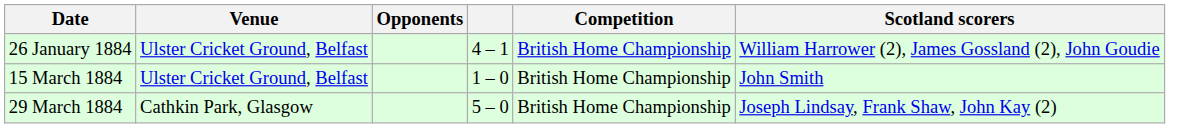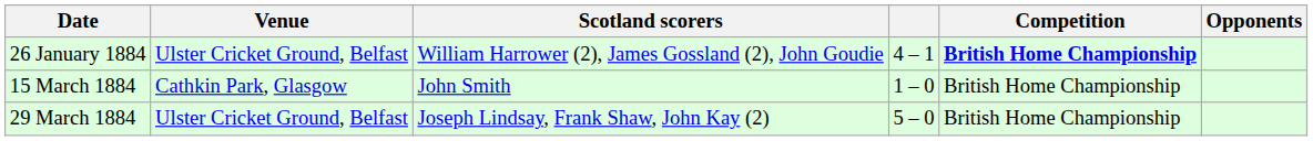 <table class="wikitable">
 <tr>
 <th>Date</th>
 <th>Venue</th>
-<th>Opponents</th>
+<th>Scotland scorers</th>
 <th></th>
 <th>Competition</th>
-<th>Scotland scorers</th>
+<th>Opponents</th>
 </tr>
 <tr bgcolor=#ddffdd>
 <td>26 January 1884</td>
 <td><a href='#'>Ulster Cricket Ground</a>, <a href='#'>Belfast</a></td>
+<td><a href='#'>William Harrower</a> (2), <a href='#'>James Gossland</a> (2), <a href='#'>John Goudie</a></td>
+<td align=center>4 – 1</td>
+<td><strong><a href='#'>British Home Championship</a></strong></td>
 <td></td>
-<td align=center>4 – 1</td>
-<td><a href='#'>British Home Championship</a></td>
-<td><a href='#'>William Harrower</a> (2), <a href='#'>James Gossland</a> (2), <a href='#'>John Goudie</a></td>
 </tr>
 <tr bgcolor=#ddffdd>
 <td>15 March 1884</td>
-<td><a href='#'>Ulster Cricket Ground</a>, <a href='#'>Belfast</a></td>
-<td></td>
+<td><a href='#'>Cathkin Park</a>, <a href='#'>Glasgow</a></td>
+<td><a href='#'>John Smith</a></td>
 <td align=center>1 – 0</td>
 <td>British Home Championship</td>
-<td><a href='#'>John Smith</a></td>
+<td></td>
 </tr>
 <tr bgcolor=#ddffdd>
 <td>29 March 1884</td>
-<td>Cathkin Park, Glasgow</td>
-<td></td>
+<td><a href='#'>Ulster Cricket Ground</a>, <a href='#'>Belfast</a></td>
+<td><a href='#'>Joseph Lindsay</a>, <a href='#'>Frank Shaw</a>, <a href='#'>John Kay</a> (2)</td>
 <td align=center>5 – 0</td>
 <td>British Home Championship</td>
-<td><a href='#'>Joseph Lindsay</a>, <a href='#'>Frank Shaw</a>, <a href='#'>John Kay</a> (2)</td>
+<td></td>
 </tr>
 </table>
